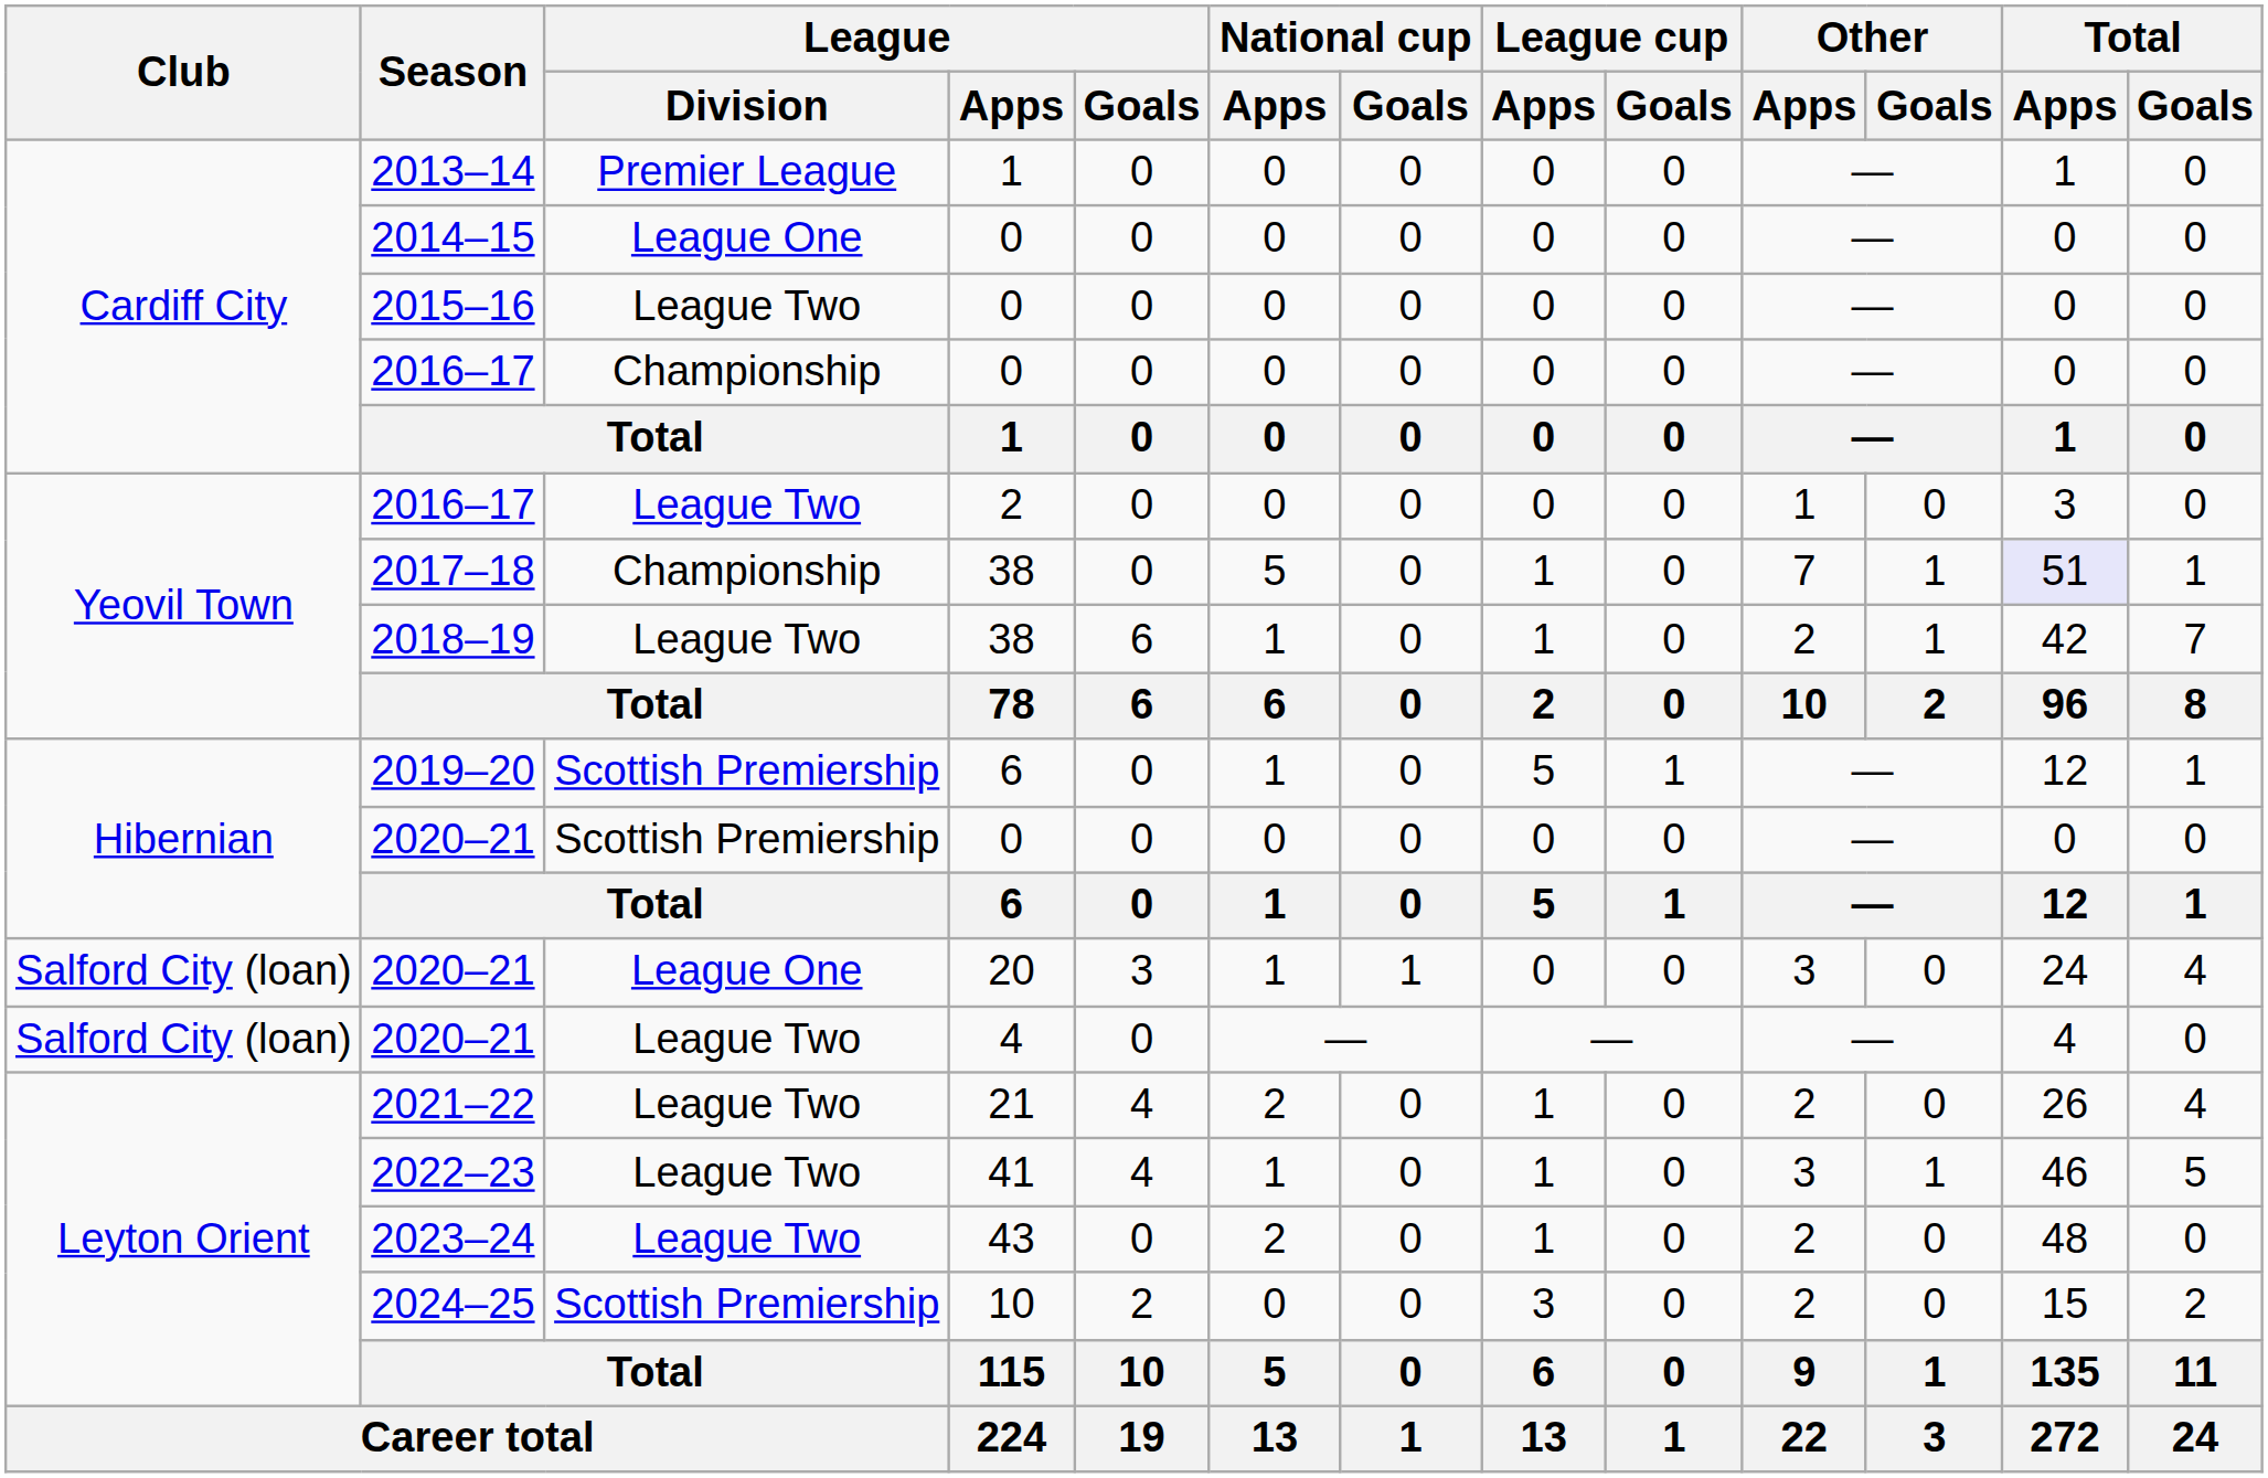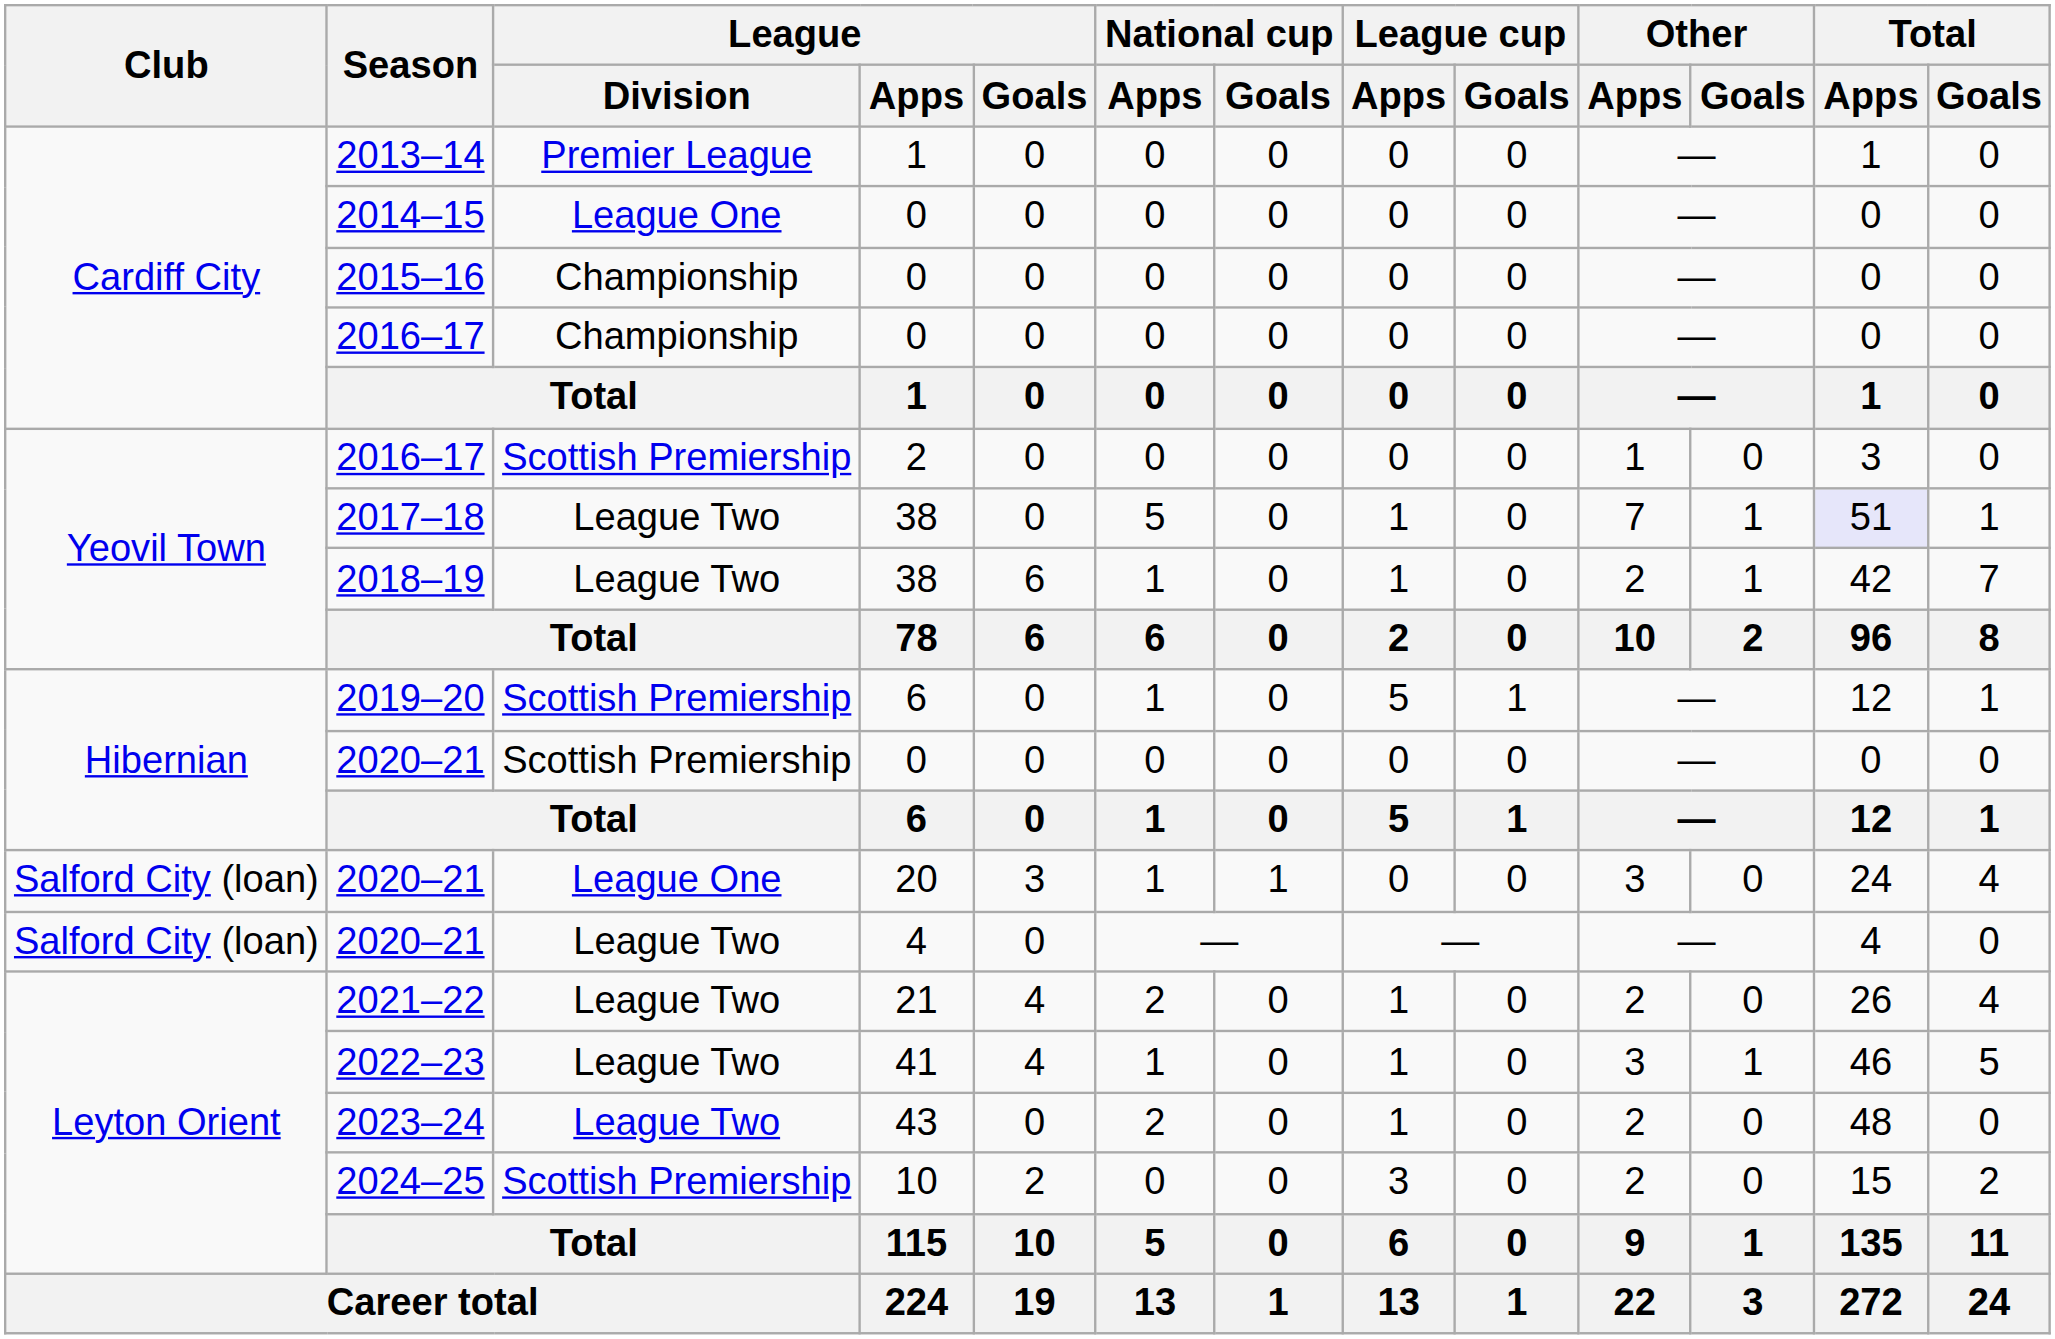 <table class="wikitable" style="text-align: center;">
 <tr>
 <th rowspan="2">Club</th>
 <th rowspan="2">Season</th>
 <th colspan="3">League</th>
 <th colspan="2">National cup</th>
 <th colspan="2">League cup</th>
 <th colspan="2">Other</th>
 <th colspan="2">Total</th>
 </tr>
 <tr>
 <th>Division</th>
 <th>Apps</th>
 <th>Goals</th>
 <th>Apps</th>
 <th>Goals</th>
 <th>Apps</th>
 <th>Goals</th>
 <th>Apps</th>
 <th>Goals</th>
 <th>Apps</th>
 <th>Goals</th>
 </tr>
 <tr>
 <td rowspan="5"><a href='#'>Cardiff City</a></td>
 <td><a href='#'>2013–14</a></td>
 <td><a href='#'>Premier League</a></td>
 <td>1</td>
 <td>0</td>
 <td>0</td>
 <td>0</td>
 <td>0</td>
 <td>0</td>
 <td colspan="2">—</td>
 <td>1</td>
 <td>0</td>
 </tr>
 <tr>
 <td><a href='#'>2014–15</a></td>
 <td><a href='#'>League One</a></td>
 <td>0</td>
 <td>0</td>
 <td>0</td>
 <td>0</td>
 <td>0</td>
 <td>0</td>
 <td colspan="2">—</td>
 <td>0</td>
 <td>0</td>
 </tr>
 <tr>
 <td><a href='#'>2015–16</a></td>
-<td>League Two</td>
+<td>Championship</td>
 <td>0</td>
 <td>0</td>
 <td>0</td>
 <td>0</td>
 <td>0</td>
 <td>0</td>
 <td colspan="2">—</td>
 <td>0</td>
 <td>0</td>
 </tr>
 <tr>
 <td><a href='#'>2016–17</a></td>
 <td>Championship</td>
 <td>0</td>
 <td>0</td>
 <td>0</td>
 <td>0</td>
 <td>0</td>
 <td>0</td>
 <td colspan="2">—</td>
 <td>0</td>
 <td>0</td>
 </tr>
 <tr>
 <th colspan=2>Total</th>
 <th>1</th>
 <th>0</th>
 <th>0</th>
 <th>0</th>
 <th>0</th>
 <th>0</th>
 <th colspan="2">—</th>
 <th>1</th>
 <th>0</th>
 </tr>
 <tr>
 <td rowspan="4"><a href='#'>Yeovil Town</a></td>
 <td><a href='#'>2016–17</a></td>
-<td><a href='#'>League Two</a></td>
+<td><a href='#'>Scottish Premiership</a></td>
 <td>2</td>
 <td>0</td>
 <td>0</td>
 <td>0</td>
 <td>0</td>
 <td>0</td>
 <td>1</td>
 <td>0</td>
 <td>3</td>
 <td>0</td>
 </tr>
 <tr>
 <td><a href='#'>2017–18</a></td>
-<td>Championship</td>
+<td>League Two</td>
 <td>38</td>
 <td>0</td>
 <td>5</td>
 <td>0</td>
 <td>1</td>
 <td>0</td>
 <td>7</td>
 <td>1</td>
 <td style="background: lavender;">51</td>
 <td>1</td>
 </tr>
 <tr>
 <td><a href='#'>2018–19</a></td>
 <td>League Two</td>
 <td>38</td>
 <td>6</td>
 <td>1</td>
 <td>0</td>
 <td>1</td>
 <td>0</td>
 <td>2</td>
 <td>1</td>
 <td>42</td>
 <td>7</td>
 </tr>
 <tr>
 <th colspan=2>Total</th>
 <th>78</th>
 <th>6</th>
 <th>6</th>
 <th>0</th>
 <th>2</th>
 <th>0</th>
 <th>10</th>
 <th>2</th>
 <th>96</th>
 <th>8</th>
 </tr>
 <tr>
 <td rowspan=3><a href='#'>Hibernian</a></td>
 <td><a href='#'>2019–20</a></td>
 <td><a href='#'>Scottish Premiership</a></td>
 <td>6</td>
 <td>0</td>
 <td>1</td>
 <td>0</td>
 <td>5</td>
 <td>1</td>
 <td colspan="2">—</td>
 <td>12</td>
 <td>1</td>
 </tr>
 <tr>
 <td><a href='#'>2020–21</a></td>
 <td>Scottish Premiership</td>
 <td>0</td>
 <td>0</td>
 <td>0</td>
 <td>0</td>
 <td>0</td>
 <td>0</td>
 <td colspan="2">—</td>
 <td>0</td>
 <td>0</td>
 </tr>
 <tr>
 <th colspan=2>Total</th>
 <th>6</th>
 <th>0</th>
 <th>1</th>
 <th>0</th>
 <th>5</th>
 <th>1</th>
 <th colspan="2">—</th>
 <th>12</th>
 <th>1</th>
 </tr>
 <tr>
 <td><a href='#'>Salford City</a> (loan)</td>
 <td><a href='#'>2020–21</a></td>
 <td><a href='#'>League One</a></td>
 <td>20</td>
 <td>3</td>
 <td>1</td>
 <td>1</td>
 <td>0</td>
 <td>0</td>
 <td>3</td>
 <td>0</td>
 <td>24</td>
 <td>4</td>
 </tr>
 <tr>
 <td><a href='#'>Salford City</a> (loan)</td>
 <td><a href='#'>2020–21</a></td>
 <td>League Two</td>
 <td>4</td>
 <td>0</td>
 <td colspan="2">—</td>
 <td colspan="2">—</td>
 <td colspan="2">—</td>
 <td>4</td>
 <td>0</td>
 </tr>
 <tr>
 <td rowspan=5><a href='#'>Leyton Orient</a></td>
 <td><a href='#'>2021–22</a></td>
 <td>League Two</td>
 <td>21</td>
 <td>4</td>
 <td>2</td>
 <td>0</td>
 <td>1</td>
 <td>0</td>
 <td>2</td>
 <td>0</td>
 <td>26</td>
 <td>4</td>
 </tr>
 <tr>
 <td><a href='#'>2022–23</a></td>
 <td>League Two</td>
 <td>41</td>
 <td>4</td>
 <td>1</td>
 <td>0</td>
 <td>1</td>
 <td>0</td>
 <td>3</td>
 <td>1</td>
 <td>46</td>
 <td>5</td>
 </tr>
 <tr>
 <td><a href='#'>2023–24</a></td>
 <td><a href='#'>League Two</a></td>
 <td>43</td>
 <td>0</td>
 <td>2</td>
 <td>0</td>
 <td>1</td>
 <td>0</td>
 <td>2</td>
 <td>0</td>
 <td>48</td>
 <td>0</td>
 </tr>
 <tr>
 <td><a href='#'>2024–25</a></td>
 <td><a href='#'>Scottish Premiership</a></td>
 <td>10</td>
 <td>2</td>
 <td>0</td>
 <td>0</td>
 <td>3</td>
 <td>0</td>
 <td>2</td>
 <td>0</td>
 <td>15</td>
 <td>2</td>
 </tr>
 <tr>
 <th colspan=2>Total</th>
 <th>115</th>
 <th>10</th>
 <th>5</th>
 <th>0</th>
 <th>6</th>
 <th>0</th>
 <th>9</th>
 <th>1</th>
 <th>135</th>
 <th>11</th>
 </tr>
 <tr>
 <th colspan=3>Career total</th>
 <th>224</th>
 <th>19</th>
 <th>13</th>
 <th>1</th>
 <th>13</th>
 <th>1</th>
 <th>22</th>
 <th>3</th>
 <th>272</th>
 <th>24</th>
 </tr>
 </table>
